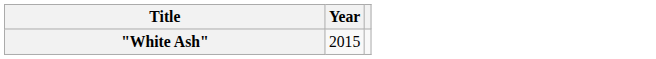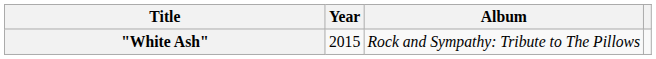 <table class="wikitable plainrowheaders" style="text-align:center;" border="1">
 <tr>
 <th scope="col" style="width:20em;">Title</th>
 <th scope="col">Year</th>
+<th scope="col">Album</th>
 <th scope="col"></th>
 </tr>
 <tr>
 <th scope="row">"White Ash"</th>
 <td>2015</td>
+<td><em>Rock and Sympathy: Tribute to The Pillows</em></td>
 <td></td>
 </tr>
 </table>
